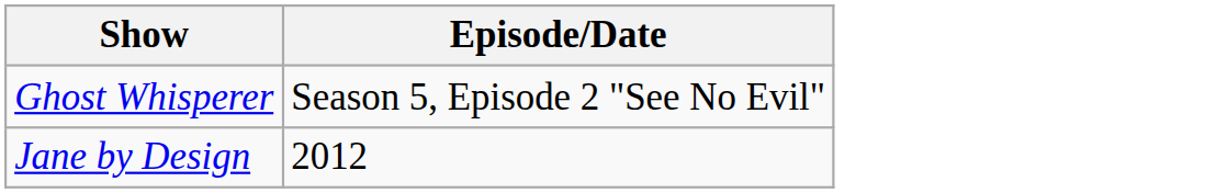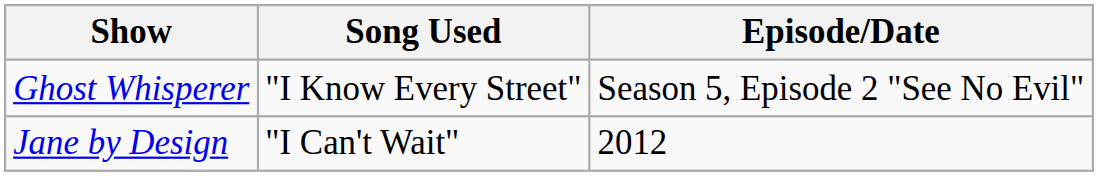 <table class="wikitable">
 <tr>
 <th><strong>Show</strong></th>
+<th><strong>Song Used</strong></th>
 <th><strong>Episode/Date</strong></th>
 </tr>
 <tr>
 <td><em><a href='#'>Ghost Whisperer</a></em></td>
+<td>"I Know Every Street"</td>
 <td>Season 5, Episode 2 "See No Evil"</td>
 </tr>
 <tr>
 <td><em><a href='#'>Jane by Design</a></em></td>
+<td>"I Can't Wait"</td>
 <td>2012</td>
 </tr>
 </table>
